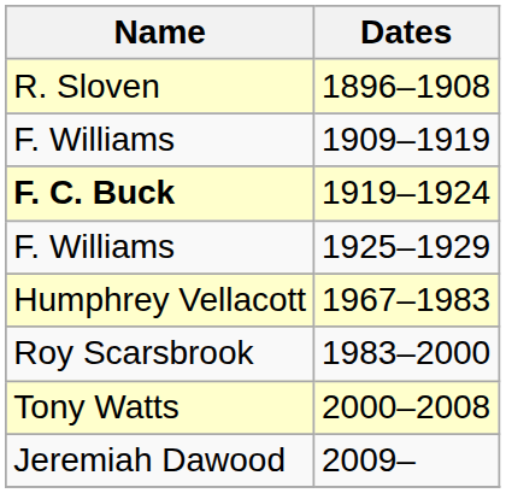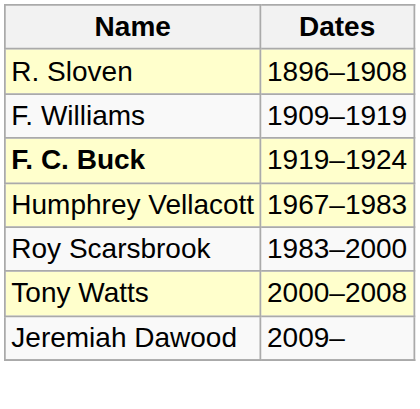 <table class="wikitable" border="1">
 <tr>
 <th>Name</th>
 <th>Dates</th>
 </tr>
 <tr style="background:#ffc;">
 <td>R. Sloven</td>
 <td>1896–1908</td>
 </tr>
 <tr>
 <td>F. Williams</td>
 <td>1909–1919</td>
 </tr>
 <tr style="background:#ffc;">
 <td><strong>F. C. Buck</strong></td>
 <td>1919–1924</td>
-</tr>
-<tr>
-<td>F. Williams</td>
-<td>1925–1929</td>
 </tr>
 <tr style="background:#ffc;">
 <td>Humphrey Vellacott</td>
 <td>1967–1983</td>
 </tr>
 <tr>
 <td>Roy Scarsbrook</td>
 <td>1983–2000</td>
 </tr>
 <tr style="background:#ffc;">
 <td>Tony Watts</td>
 <td>2000–2008</td>
 </tr>
 <tr>
 <td>Jeremiah Dawood</td>
 <td>2009–</td>
 </tr>
 <tr style="background:#ffc;">
 </tr>
 </table>
